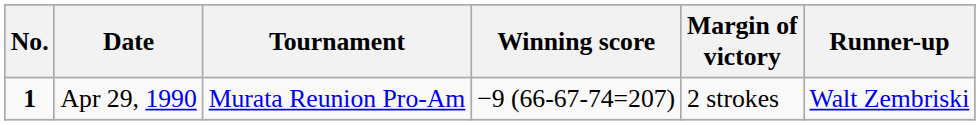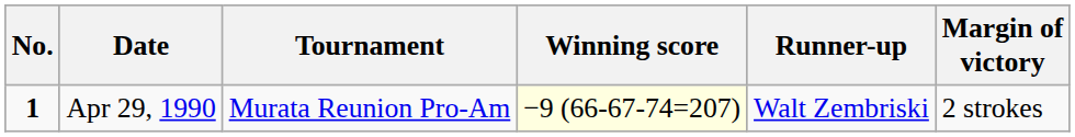 <table class="wikitable" style="font-size:95%;">
 <tr>
 <th>No.</th>
 <th>Date</th>
 <th>Tournament</th>
 <th>Winning score</th>
+<th>Runner-up</th>
 <th>Margin of<br>victory</th>
-<th>Runner-up</th>
 </tr>
 <tr>
 <td align=center><strong>1</strong></td>
 <td>Apr 29, <a href='#'>1990</a></td>
 <td><a href='#'>Murata Reunion Pro-Am</a></td>
-<td>−9 (66-67-74=207)</td>
+<td style="background: lightyellow;">−9 (66-67-74=207)</td>
+<td> <a href='#'>Walt Zembriski</a></td>
 <td>2 strokes</td>
-<td> <a href='#'>Walt Zembriski</a></td>
 </tr>
 </table>
